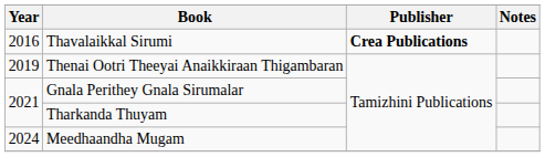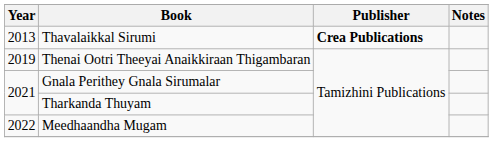 <table class="wikitable sortable">
 <tr style="background:#cfc; text-align:center;">
 </tr>
 <tr>
 <th>Year</th>
 <th>Book</th>
 <th>Publisher</th>
 <th>Notes</th>
 </tr>
 <tr>
-<td>2016</td>
+<td>2013</td>
 <td>Thavalaikkal Sirumi</td>
 <td><strong>Crea Publications</strong></td>
 <td></td>
 </tr>
 <tr>
 <td>2019</td>
 <td>Thenai Ootri Theeyai Anaikkiraan Thigambaran</td>
 <td rowspan = 4>Tamizhini Publications</td>
 <td></td>
 </tr>
 <tr>
 <td rowspan =2>2021</td>
 <td>Gnala Perithey Gnala Sirumalar</td>
 <td></td>
 </tr>
 <tr>
 <td>Tharkanda Thuyam</td>
 <td></td>
 </tr>
 <tr>
-<td>2024</td>
+<td>2022</td>
 <td>Meedhaandha Mugam</td>
 <td></td>
 </tr>
 <tr>
 </tr>
 </table>
